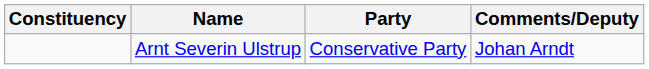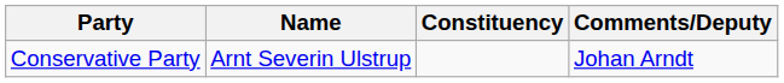 <table class="wikitable">
 <tr>
+<th>Party</th>
+<th>Name</th>
 <th>Constituency</th>
-<th>Name</th>
-<th>Party</th>
 <th>Comments/Deputy</th>
 </tr>
 <tr>
+<td><a href='#'>Conservative Party</a></td>
+<td><a href='#'>Arnt Severin Ulstrup</a></td>
 <td></td>
-<td><a href='#'>Arnt Severin Ulstrup</a></td>
-<td><a href='#'>Conservative Party</a></td>
 <td><a href='#'>Johan Arndt</a></td>
 </tr>
 </table>
